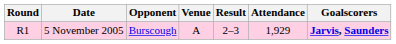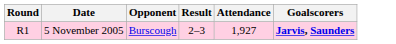 <table class="wikitable sortable" style="font-size:100%; text-align:center">
 <tr>
 <th>Round</th>
 <th>Date</th>
 <th>Opponent</th>
-<th>Venue</th>
 <th>Result</th>
 <th>Attendance</th>
 <th>Goalscorers</th>
 </tr>
 <tr style="background-color: #ffd0e3;">
 <td>R1</td>
 <td>5 November 2005</td>
 <td><a href='#'>Burscough</a></td>
-<td>A</td>
 <td>2–3</td>
-<td>1,929</td>
+<td>1,927</td>
 <td><strong><a href='#'>Jarvis</a>, <a href='#'>Saunders</a></strong></td>
 </tr>
 </table>
